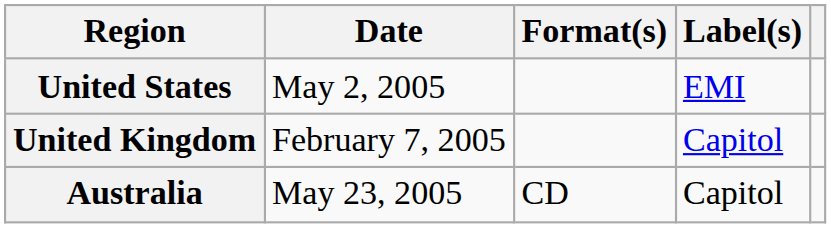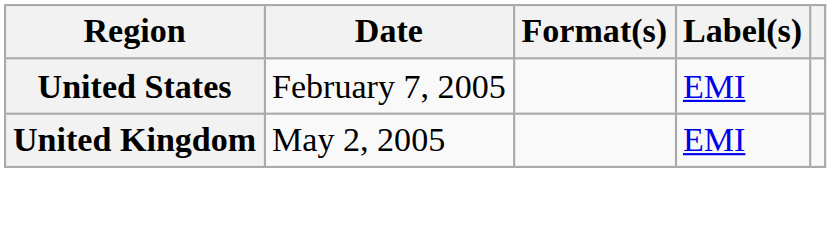 <table class="wikitable plainrowheaders">
 <tr>
 <th scope="col">Region</th>
 <th scope="col">Date</th>
 <th scope="col">Format(s)</th>
 <th scope="col">Label(s)</th>
 <th scope="col"></th>
 </tr>
 <tr>
 <th scope="row">United States</th>
-<td>May 2, 2005</td>
+<td>February 7, 2005</td>
 <td></td>
 <td><a href='#'>EMI</a></td>
 <td align="center"></td>
 </tr>
 <tr>
 <th scope="row">United Kingdom</th>
-<td>February 7, 2005</td>
+<td>May 2, 2005</td>
 <td></td>
-<td><a href='#'>Capitol</a></td>
-<td align="center"></td>
-</tr>
-<tr>
-<th scope="row">Australia</th>
-<td>May 23, 2005</td>
-<td>CD</td>
-<td>Capitol</td>
+<td><a href='#'>EMI</a></td>
 <td align="center"></td>
 </tr>
 </table>
